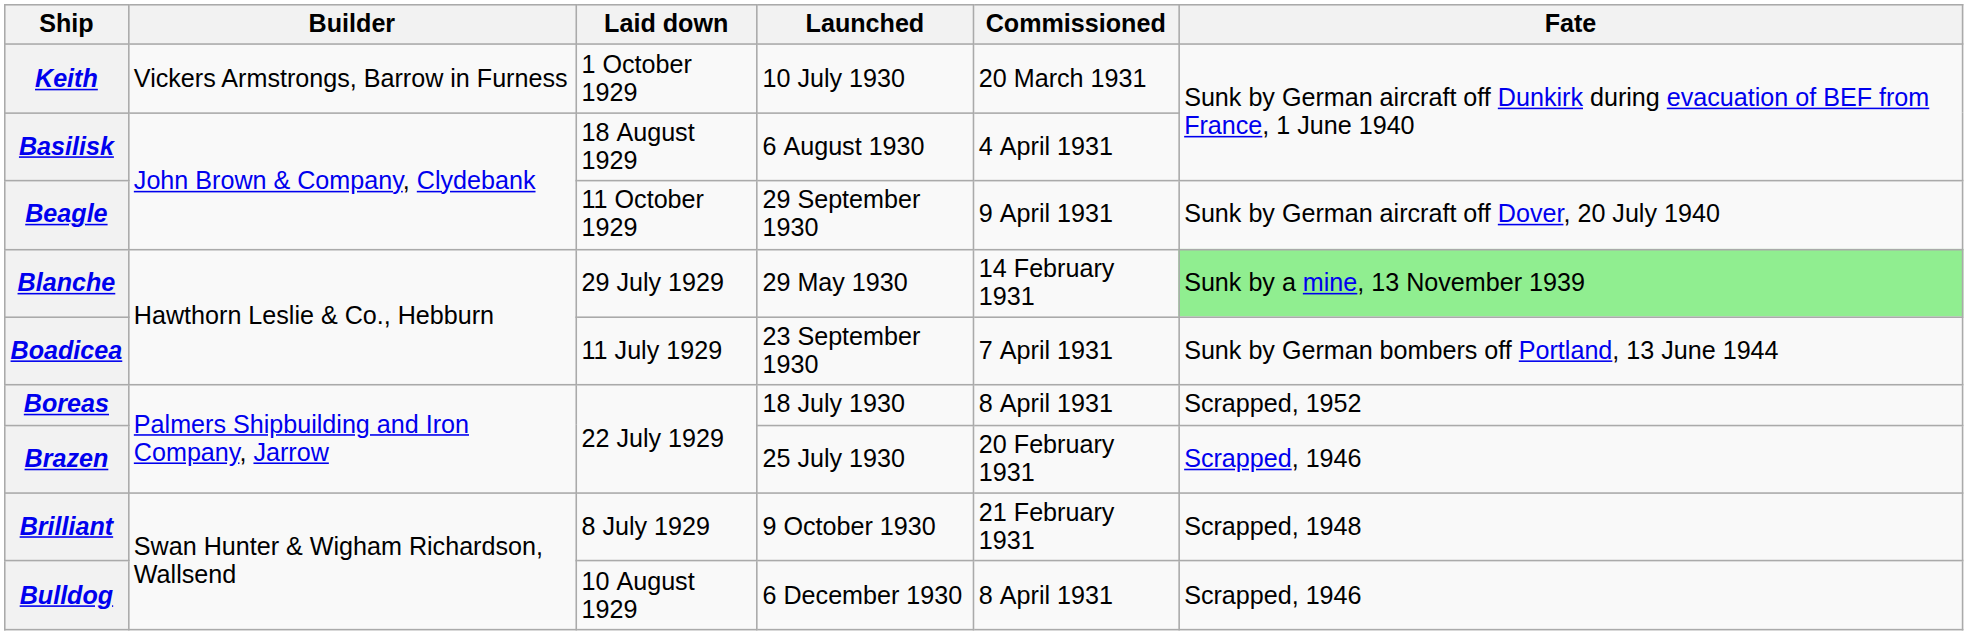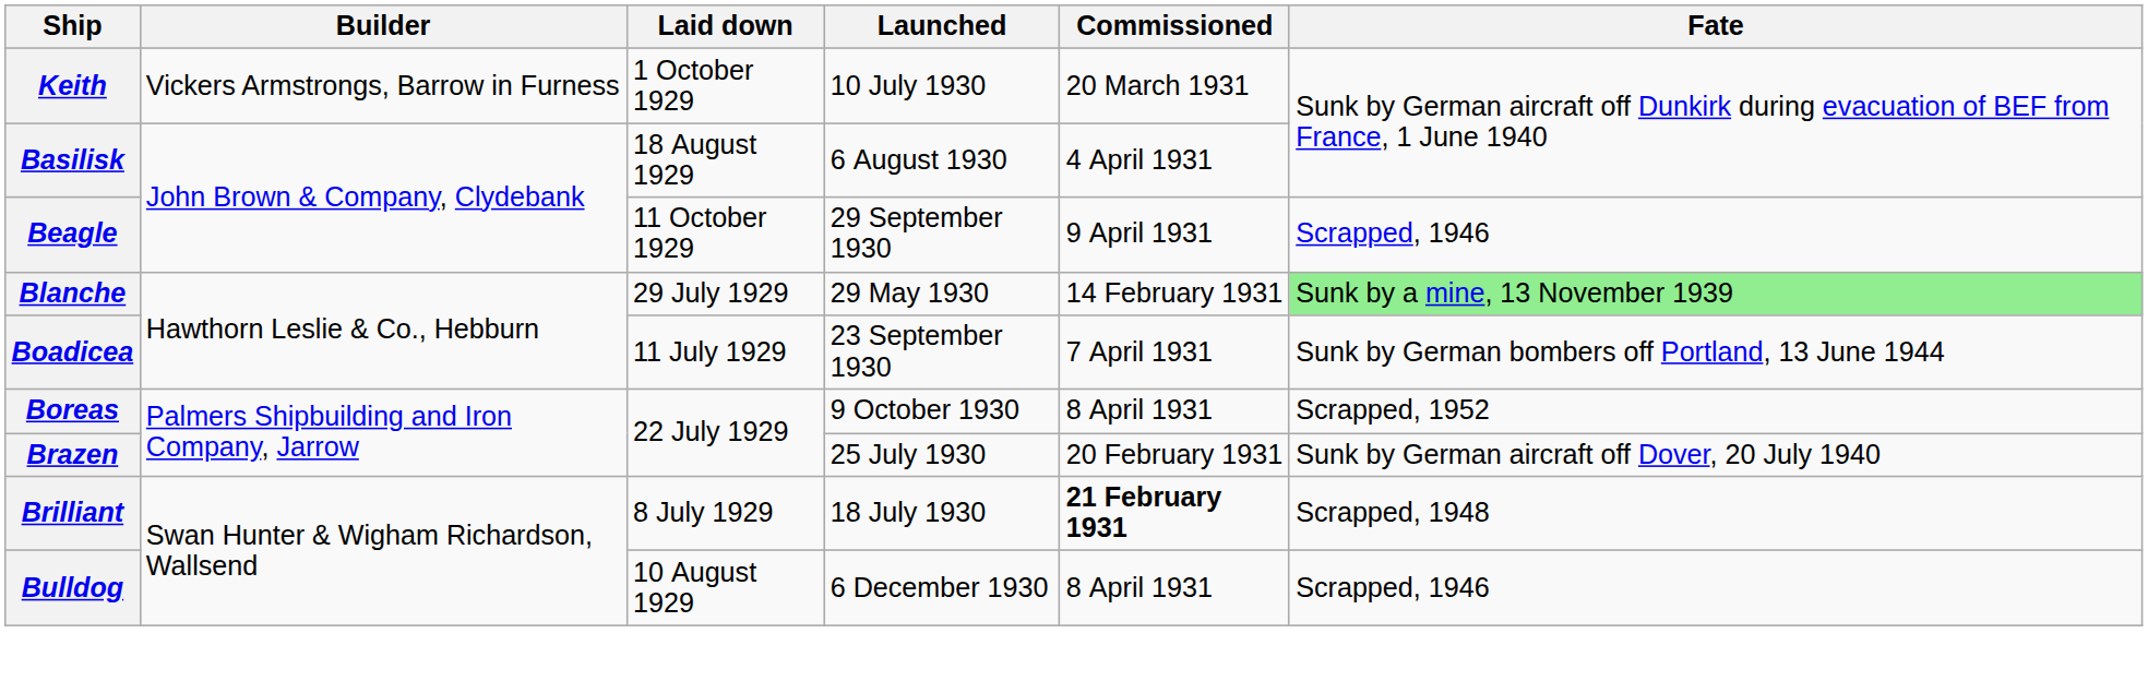 <table class="wikitable plainrowheaders">
 <tr>
 <th scope="col">Ship</th>
 <th scope="col">Builder</th>
 <th scope="col">Laid down</th>
 <th scope="col">Launched</th>
 <th scope="col">Commissioned</th>
 <th scope="col">Fate</th>
 </tr>
 <tr>
 <th scope="row"><a href='#'><em>Keith</em></a></th>
 <td>Vickers Armstrongs, Barrow in Furness</td>
 <td>1 October 1929</td>
 <td>10 July 1930</td>
 <td>20 March 1931</td>
 <td rowspan=2 data-sort-value="1 June 1940">Sunk by German aircraft off <a href='#'>Dunkirk</a> during <a href='#'>evacuation of BEF from France</a>, 1 June 1940</td>
 </tr>
 <tr>
 <th scope="row"><a href='#'><em>Basilisk</em></a></th>
 <td rowspan=2><a href='#'>John Brown & Company</a>, <a href='#'>Clydebank</a></td>
 <td>18 August 1929</td>
 <td>6 August 1930</td>
 <td>4 April 1931</td>
 </tr>
 <tr>
 <th scope="row"><a href='#'><em>Beagle</em></a></th>
 <td>11 October 1929</td>
 <td>29 September 1930</td>
 <td>9 April 1931</td>
-<td data-sort-value="20 July 1940">Sunk by German aircraft off <a href='#'>Dover</a>, 20 July 1940</td>
+<td data-sort-value="1946"><a href='#'>Scrapped</a>, 1946</td>
 </tr>
 <tr>
 <th scope="row"><a href='#'><em>Blanche</em></a></th>
 <td rowspan=2>Hawthorn Leslie & Co., Hebburn</td>
 <td>29 July 1929</td>
 <td>29 May 1930</td>
 <td>14 February 1931</td>
 <td data-sort-value="13 November 1939" style="background: lightgreen;">Sunk by a <a href='#'>mine</a>, 13 November 1939</td>
 </tr>
 <tr>
 <th scope="row"><a href='#'><em>Boadicea</em></a></th>
 <td>11 July 1929</td>
 <td>23 September 1930</td>
 <td>7 April 1931</td>
 <td data-sort-value="13 June 1944">Sunk by German bombers off <a href='#'>Portland</a>, 13 June 1944</td>
 </tr>
 <tr>
 <th scope="row"><a href='#'><em>Boreas</em></a></th>
 <td rowspan=2><a href='#'>Palmers Shipbuilding and Iron Company</a>, <a href='#'>Jarrow</a></td>
 <td rowspan=2>22 July 1929</td>
-<td>18 July 1930</td>
+<td>9 October 1930</td>
 <td>8 April 1931</td>
 <td data-sort-value="1952">Scrapped, 1952</td>
 </tr>
 <tr>
 <th scope="row"><a href='#'><em>Brazen</em></a></th>
 <td>25 July 1930</td>
 <td>20 February 1931</td>
-<td data-sort-value="1946"><a href='#'>Scrapped</a>, 1946</td>
+<td data-sort-value="20 July 1940">Sunk by German aircraft off <a href='#'>Dover</a>, 20 July 1940</td>
 </tr>
 <tr>
 <th scope="row"><a href='#'><em>Brilliant</em></a></th>
 <td rowspan=2>Swan Hunter & Wigham Richardson, Wallsend</td>
 <td>8 July 1929</td>
-<td>9 October 1930</td>
-<td>21 February 1931</td>
+<td>18 July 1930</td>
+<td><strong>21 February 1931</strong></td>
 <td data-sort-value="1948">Scrapped, 1948</td>
 </tr>
 <tr>
 <th scope="row"><a href='#'><em>Bulldog</em></a></th>
 <td>10 August 1929</td>
 <td>6 December 1930</td>
 <td>8 April 1931</td>
 <td data-sort-value="1946">Scrapped, 1946</td>
 </tr>
 </table>
